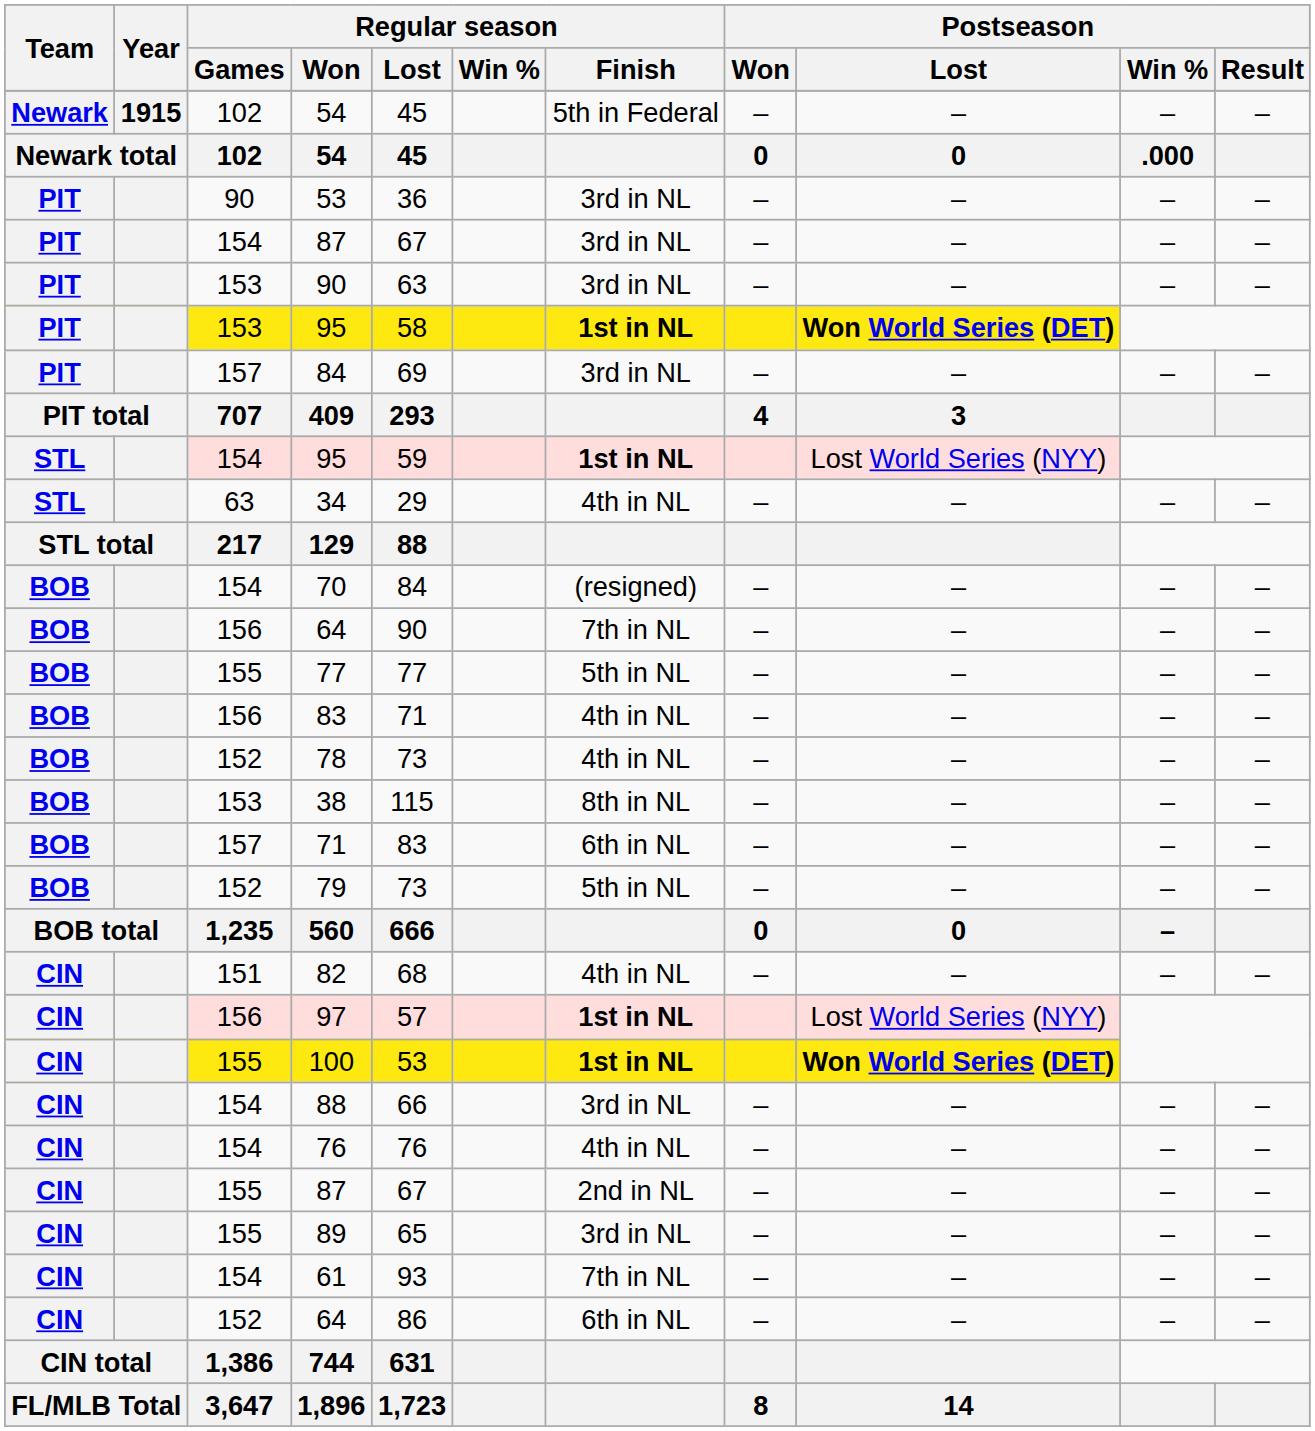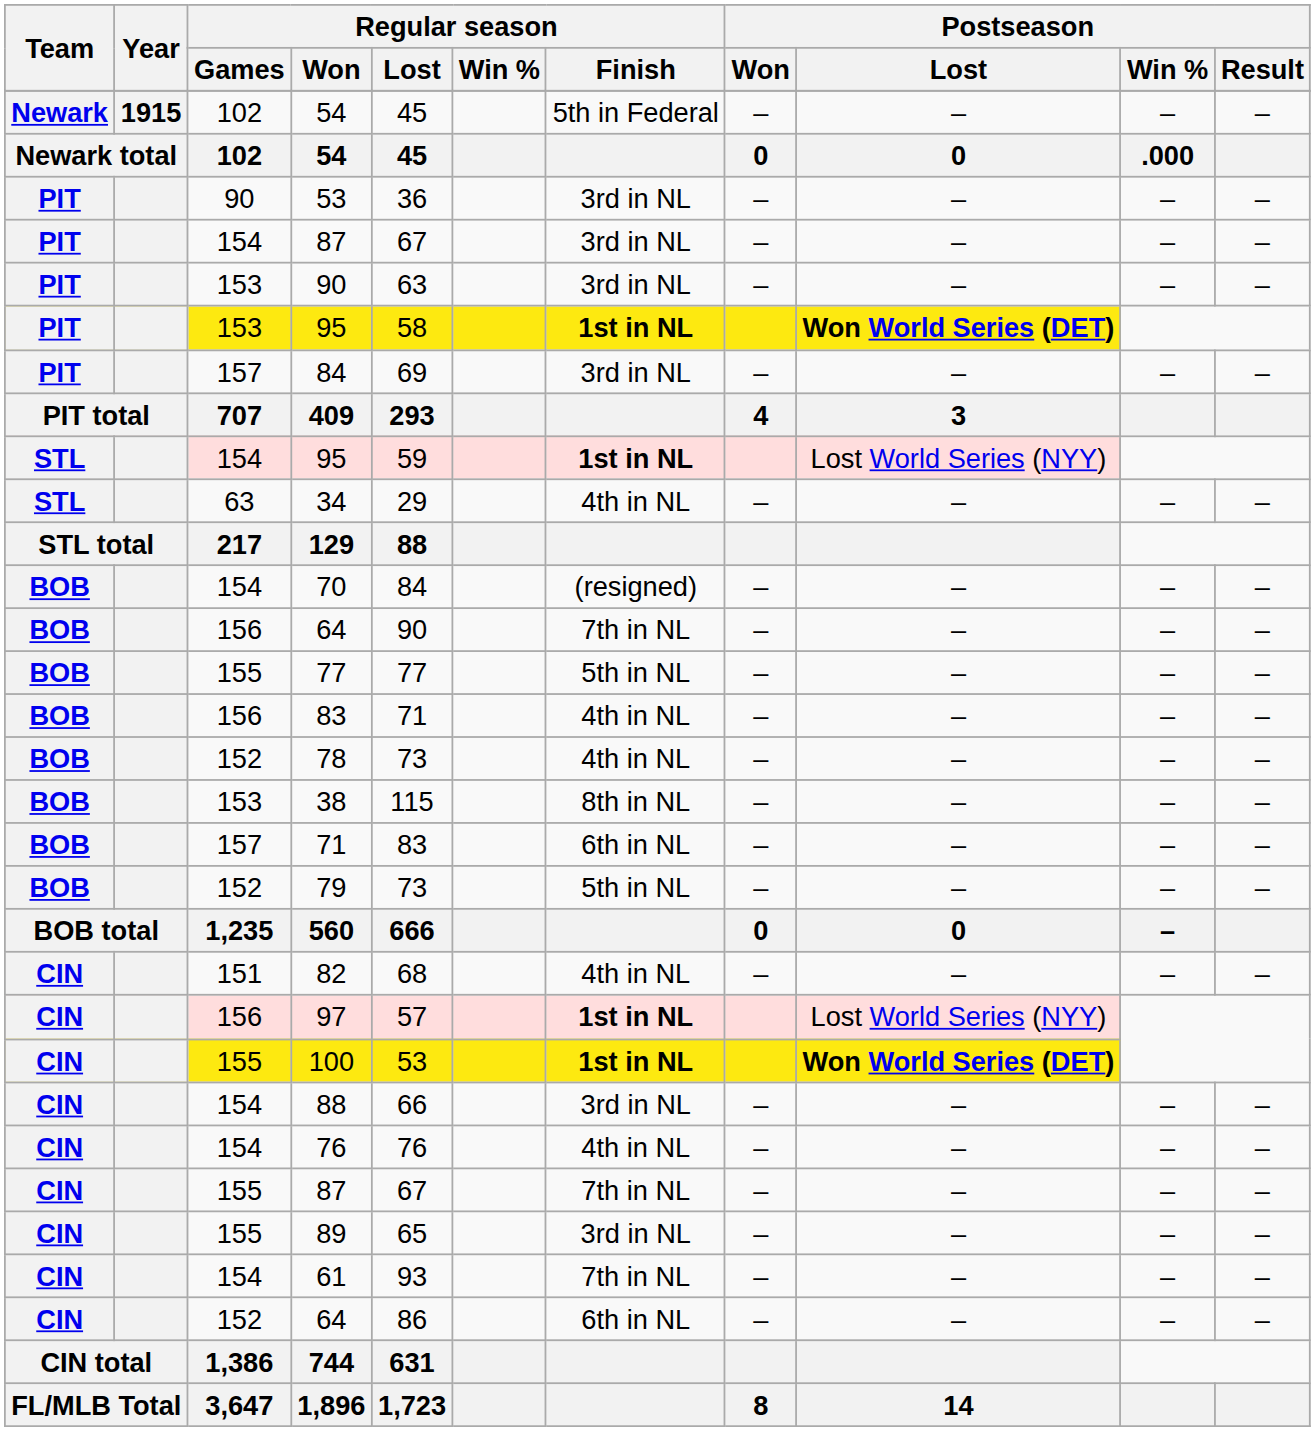 <table class="wikitable" style="font-size: 95%; text-align:center;">
 <tr>
 <th rowspan="2">Team</th>
 <th rowspan="2">Year</th>
 <th colspan="5">Regular season</th>
 <th colspan="4">Postseason</th>
 </tr>
 <tr>
 <th>Games</th>
 <th>Won</th>
 <th>Lost</th>
 <th>Win %</th>
 <th>Finish</th>
 <th>Won</th>
 <th>Lost</th>
 <th>Win %</th>
 <th>Result</th>
 </tr>
 <tr>
 </tr>
 <tr>
 <th><a href='#'>Newark</a></th>
 <th>1915</th>
 <td>102</td>
 <td>54</td>
 <td>45</td>
 <td></td>
 <td>5th in Federal</td>
 <td>–</td>
 <td>–</td>
 <td>–</td>
 <td>–</td>
 </tr>
 <tr>
 <th colspan="2">Newark total</th>
 <th>102</th>
 <th>54</th>
 <th>45</th>
 <th></th>
 <th></th>
 <th>0</th>
 <th>0</th>
 <th>.000</th>
 <th></th>
 </tr>
 <tr>
 <th><a href='#'>PIT</a></th>
 <th></th>
 <td>90</td>
 <td>53</td>
 <td>36</td>
 <td></td>
 <td>3rd in NL</td>
 <td>–</td>
 <td>–</td>
 <td>–</td>
 <td>–</td>
 </tr>
 <tr>
 <th><a href='#'>PIT</a></th>
 <th></th>
 <td>154</td>
 <td>87</td>
 <td>67</td>
 <td></td>
 <td>3rd in NL</td>
 <td>–</td>
 <td>–</td>
 <td>–</td>
 <td>–</td>
 </tr>
 <tr>
 <th><a href='#'>PIT</a></th>
 <th></th>
 <td>153</td>
 <td>90</td>
 <td>63</td>
 <td></td>
 <td>3rd in NL</td>
 <td>–</td>
 <td>–</td>
 <td>–</td>
 <td>–</td>
 </tr>
 <tr style="background:#fde910">
 <th><a href='#'>PIT</a></th>
 <th></th>
 <td>153</td>
 <td>95</td>
 <td>58</td>
 <td></td>
 <td><strong>1st in NL</strong></td>
 <td></td>
 <td><strong>Won <a href='#'>World Series</a> (<a href='#'>DET</a>)</strong></td>
 </tr>
 <tr>
 <th><a href='#'>PIT</a></th>
 <th></th>
 <td>157</td>
 <td>84</td>
 <td>69</td>
 <td></td>
 <td>3rd in NL</td>
 <td>–</td>
 <td>–</td>
 <td>–</td>
 <td>–</td>
 </tr>
 <tr>
 <th colspan="2">PIT total</th>
 <th>707</th>
 <th>409</th>
 <th>293</th>
 <th></th>
 <th></th>
 <th>4</th>
 <th>3</th>
 <th></th>
 <th></th>
 </tr>
 <tr style="background:#fdd">
 <th><a href='#'>STL</a></th>
 <th></th>
 <td>154</td>
 <td>95</td>
 <td>59</td>
 <td></td>
 <td><strong>1st in NL</strong></td>
 <td></td>
 <td>Lost <a href='#'>World Series</a> (<a href='#'>NYY</a>)</td>
 </tr>
 <tr>
 <th><a href='#'>STL</a></th>
 <th></th>
 <td>63</td>
 <td>34</td>
 <td>29</td>
 <td></td>
 <td>4th in NL</td>
 <td>–</td>
 <td>–</td>
 <td>–</td>
 <td>–</td>
 </tr>
 <tr>
 <th colspan="2">STL total</th>
 <th>217</th>
 <th>129</th>
 <th>88</th>
 <th></th>
 <th></th>
 <th></th>
 <th></th>
 </tr>
 <tr>
 <th><a href='#'>BOB</a></th>
 <th></th>
 <td>154</td>
 <td>70</td>
 <td>84</td>
 <td></td>
 <td>(resigned)</td>
 <td>–</td>
 <td>–</td>
 <td>–</td>
 <td>–</td>
 </tr>
 <tr>
 <th><a href='#'>BOB</a></th>
 <th></th>
 <td>156</td>
 <td>64</td>
 <td>90</td>
 <td></td>
 <td>7th in NL</td>
 <td>–</td>
 <td>–</td>
 <td>–</td>
 <td>–</td>
 </tr>
 <tr>
 <th><a href='#'>BOB</a></th>
 <th></th>
 <td>155</td>
 <td>77</td>
 <td>77</td>
 <td></td>
 <td>5th in NL</td>
 <td>–</td>
 <td>–</td>
 <td>–</td>
 <td>–</td>
 </tr>
 <tr>
 <th><a href='#'>BOB</a></th>
 <th></th>
 <td>156</td>
 <td>83</td>
 <td>71</td>
 <td></td>
 <td>4th in NL</td>
 <td>–</td>
 <td>–</td>
 <td>–</td>
 <td>–</td>
 </tr>
 <tr>
 <th><a href='#'>BOB</a></th>
 <th></th>
 <td>152</td>
 <td>78</td>
 <td>73</td>
 <td></td>
 <td>4th in NL</td>
 <td>–</td>
 <td>–</td>
 <td>–</td>
 <td>–</td>
 </tr>
 <tr>
 <th><a href='#'>BOB</a></th>
 <th></th>
 <td>153</td>
 <td>38</td>
 <td>115</td>
 <td></td>
 <td>8th in NL</td>
 <td>–</td>
 <td>–</td>
 <td>–</td>
 <td>–</td>
 </tr>
 <tr>
 <th><a href='#'>BOB</a></th>
 <th></th>
 <td>157</td>
 <td>71</td>
 <td>83</td>
 <td></td>
 <td>6th in NL</td>
 <td>–</td>
 <td>–</td>
 <td>–</td>
 <td>–</td>
 </tr>
 <tr>
 <th><a href='#'>BOB</a></th>
 <th></th>
 <td>152</td>
 <td>79</td>
 <td>73</td>
 <td></td>
 <td>5th in NL</td>
 <td>–</td>
 <td>–</td>
 <td>–</td>
 <td>–</td>
 </tr>
 <tr>
 <th colspan="2">BOB total</th>
 <th>1,235</th>
 <th>560</th>
 <th>666</th>
 <th></th>
 <th></th>
 <th>0</th>
 <th>0</th>
 <th>–</th>
 <th></th>
 </tr>
 <tr>
 <th><a href='#'>CIN</a></th>
 <th></th>
 <td>151</td>
 <td>82</td>
 <td>68</td>
 <td></td>
 <td>4th in NL</td>
 <td>–</td>
 <td>–</td>
 <td>–</td>
 <td>–</td>
 </tr>
 <tr style="background:#fdd">
 <th><a href='#'>CIN</a></th>
 <th></th>
 <td>156</td>
 <td>97</td>
 <td>57</td>
 <td></td>
 <td><strong>1st in NL</strong></td>
 <td></td>
 <td>Lost <a href='#'>World Series</a> (<a href='#'>NYY</a>)</td>
 </tr>
 <tr style="background:#fde910">
 <th><a href='#'>CIN</a></th>
 <th></th>
 <td>155</td>
 <td>100</td>
 <td>53</td>
 <td></td>
 <td><strong>1st in NL</strong></td>
 <td></td>
 <td><strong>Won <a href='#'>World Series</a> (<a href='#'>DET</a>)</strong></td>
 </tr>
 <tr>
 <th><a href='#'>CIN</a></th>
 <th></th>
 <td>154</td>
 <td>88</td>
 <td>66</td>
 <td></td>
 <td>3rd in NL</td>
 <td>–</td>
 <td>–</td>
 <td>–</td>
 <td>–</td>
 </tr>
 <tr>
 <th><a href='#'>CIN</a></th>
 <th></th>
 <td>154</td>
 <td>76</td>
 <td>76</td>
 <td></td>
 <td>4th in NL</td>
 <td>–</td>
 <td>–</td>
 <td>–</td>
 <td>–</td>
 </tr>
 <tr>
 <th><a href='#'>CIN</a></th>
 <th></th>
 <td>155</td>
 <td>87</td>
 <td>67</td>
 <td></td>
-<td>2nd in NL</td>
+<td>7th in NL</td>
 <td>–</td>
 <td>–</td>
 <td>–</td>
 <td>–</td>
 </tr>
 <tr>
 <th><a href='#'>CIN</a></th>
 <th></th>
 <td>155</td>
 <td>89</td>
 <td>65</td>
 <td></td>
 <td>3rd in NL</td>
 <td>–</td>
 <td>–</td>
 <td>–</td>
 <td>–</td>
 </tr>
 <tr>
 <th><a href='#'>CIN</a></th>
 <th></th>
 <td>154</td>
 <td>61</td>
 <td>93</td>
 <td></td>
 <td>7th in NL</td>
 <td>–</td>
 <td>–</td>
 <td>–</td>
 <td>–</td>
 </tr>
 <tr>
 <th><a href='#'>CIN</a></th>
 <th></th>
 <td>152</td>
 <td>64</td>
 <td>86</td>
 <td></td>
 <td>6th in NL</td>
 <td>–</td>
 <td>–</td>
 <td>–</td>
 <td>–</td>
 </tr>
 <tr>
 <th colspan="2">CIN total</th>
 <th>1,386</th>
 <th>744</th>
 <th>631</th>
 <th></th>
 <th></th>
 <th></th>
 <th></th>
 </tr>
 <tr>
 <th colspan="2">FL/MLB Total</th>
 <th>3,647</th>
 <th>1,896</th>
 <th>1,723</th>
 <th></th>
 <th></th>
 <th>8</th>
 <th>14</th>
 <th></th>
 <th></th>
 </tr>
 </table>
